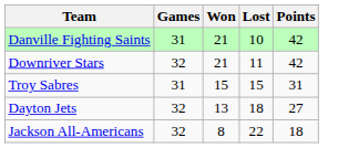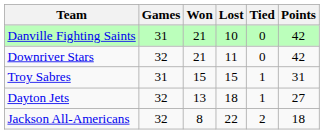 <table class="wikitable" style="text-align:center">
 <tr>
 <th>Team</th>
 <th>Games</th>
 <th>Won</th>
 <th>Lost</th>
+<th>Tied</th>
 <th>Points</th>
 </tr>
 <tr bgcolor=#bbffbb>
 <td align="left"><a href='#'>Danville Fighting Saints</a></td>
 <td>31</td>
 <td>21</td>
 <td>10</td>
+<td>0</td>
 <td>42</td>
 </tr>
 <tr>
 <td align="left"><a href='#'>Downriver Stars</a></td>
 <td>32</td>
 <td>21</td>
 <td>11</td>
+<td>0</td>
 <td>42</td>
 </tr>
 <tr>
 <td align="left"><a href='#'>Troy Sabres</a></td>
 <td>31</td>
 <td>15</td>
 <td>15</td>
+<td>1</td>
 <td>31</td>
 </tr>
 <tr>
 <td align="left"><a href='#'>Dayton Jets</a></td>
 <td>32</td>
 <td>13</td>
 <td>18</td>
+<td>1</td>
 <td>27</td>
 </tr>
 <tr>
 <td align="left"><a href='#'>Jackson All-Americans</a></td>
 <td>32</td>
 <td>8</td>
 <td>22</td>
+<td>2</td>
 <td>18</td>
 </tr>
 </table>
